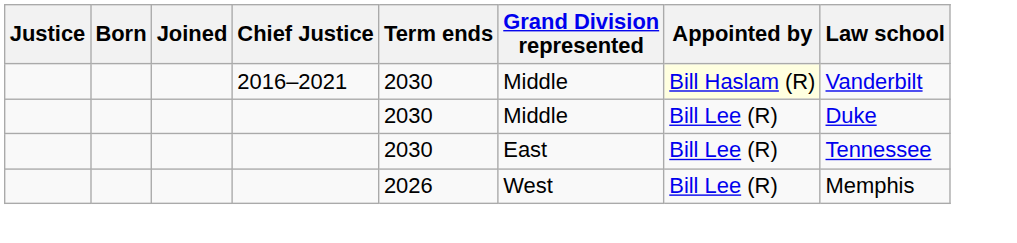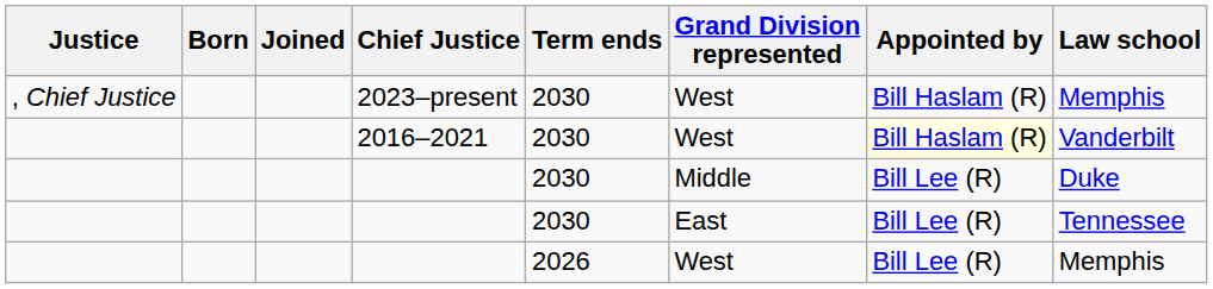 <table class="wikitable sortable">
 <tr>
 <th>Justice</th>
 <th>Born</th>
 <th>Joined</th>
 <th>Chief Justice</th>
 <th>Term ends</th>
 <th><a href='#'>Grand Division</a><br>represented</th>
 <th>Appointed by</th>
 <th>Law school</th>
 </tr>
 <tr>
+<td>, <em>Chief Justice</em></td>
+<td></td>
+<td></td>
+<td>2023–present</td>
+<td>2030</td>
+<td>West</td>
+<td><a href='#'>Bill Haslam</a> (R)</td>
+<td><a href='#'>Memphis</a></td>
+</tr>
+<tr>
 <td></td>
 <td></td>
 <td></td>
 <td>2016–2021</td>
 <td>2030</td>
-<td>Middle</td>
+<td>West</td>
 <td style="background: lightyellow;"><a href='#'>Bill Haslam</a> (R)</td>
 <td><a href='#'>Vanderbilt</a></td>
 </tr>
 <tr>
 <td></td>
 <td></td>
 <td></td>
 <td align="center"></td>
 <td>2030</td>
 <td>Middle</td>
 <td><a href='#'>Bill Lee</a> (R)</td>
 <td><a href='#'>Duke</a></td>
 </tr>
 <tr>
 <td></td>
 <td></td>
 <td></td>
 <td align="center"></td>
 <td>2030</td>
 <td>East</td>
 <td><a href='#'>Bill Lee</a> (R)</td>
 <td><a href='#'>Tennessee</a></td>
 </tr>
 <tr>
 <td></td>
 <td></td>
 <td></td>
 <td align="center"></td>
 <td>2026</td>
 <td>West</td>
 <td><a href='#'>Bill Lee</a> (R)</td>
 <td>Memphis</td>
 </tr>
 </table>
